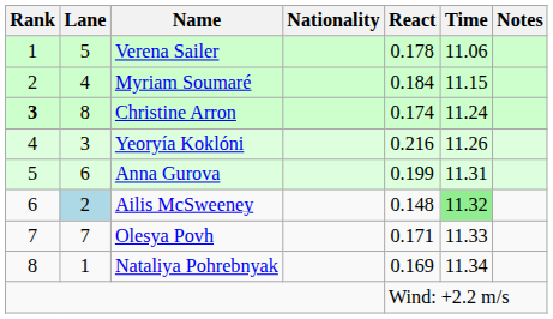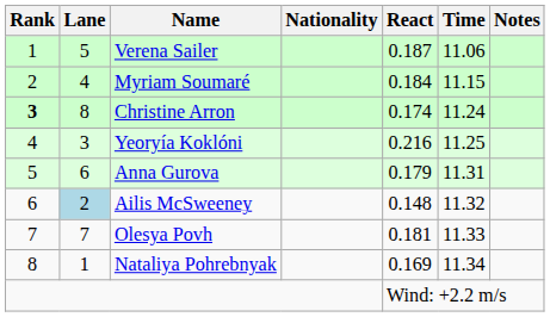 <table class="wikitable sortable" style="text-align:center">
 <tr>
 <th>Rank</th>
 <th>Lane</th>
 <th>Name</th>
 <th>Nationality</th>
 <th>React</th>
 <th>Time</th>
 <th>Notes</th>
 </tr>
 <tr bgcolor=ccffcc>
 <td>1</td>
 <td>5</td>
 <td align="left"><a href='#'>Verena Sailer</a></td>
 <td align=left></td>
-<td>0.178</td>
+<td>0.187</td>
 <td>11.06</td>
 <td></td>
 </tr>
 <tr bgcolor=ccffcc>
 <td>2</td>
 <td>4</td>
 <td align="left"><a href='#'>Myriam Soumaré</a></td>
 <td align=left></td>
 <td>0.184</td>
 <td>11.15</td>
 <td></td>
 </tr>
 <tr bgcolor=ccffcc>
 <td><strong>3</strong></td>
 <td>8</td>
 <td align="left"><a href='#'>Christine Arron</a></td>
 <td align=left></td>
 <td>0.174</td>
 <td>11.24</td>
 <td></td>
 </tr>
 <tr bgcolor=ddffdd>
 <td>4</td>
 <td>3</td>
 <td align="left"><a href='#'>Yeoryía Koklóni</a></td>
 <td align=left></td>
 <td>0.216</td>
-<td>11.26</td>
+<td>11.25</td>
 <td></td>
 </tr>
 <tr bgcolor=ddffdd>
 <td>5</td>
 <td>6</td>
 <td align="left"><a href='#'>Anna Gurova</a></td>
 <td align=left></td>
-<td>0.199</td>
+<td>0.179</td>
 <td>11.31</td>
 <td></td>
 </tr>
 <tr>
 <td>6</td>
 <td style="background: lightblue;">2</td>
 <td align="left"><a href='#'>Ailis McSweeney</a></td>
 <td align=left></td>
 <td>0.148</td>
-<td style="background: lightgreen;">11.32</td>
+<td>11.32</td>
 <td></td>
 </tr>
 <tr>
 <td>7</td>
 <td>7</td>
 <td align="left"><a href='#'>Olesya Povh</a></td>
 <td align=left></td>
-<td>0.171</td>
+<td>0.181</td>
 <td>11.33</td>
 <td></td>
 </tr>
 <tr>
 <td>8</td>
 <td>1</td>
 <td align="left"><a href='#'>Nataliya Pohrebnyak</a></td>
 <td align=left></td>
 <td>0.169</td>
 <td>11.34</td>
 <td></td>
 </tr>
 <tr>
 <td colspan=4></td>
 <td colspan=3 align=left>Wind: +2.2 m/s</td>
 </tr>
 </table>
